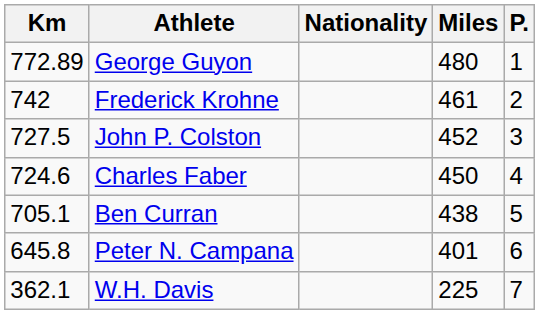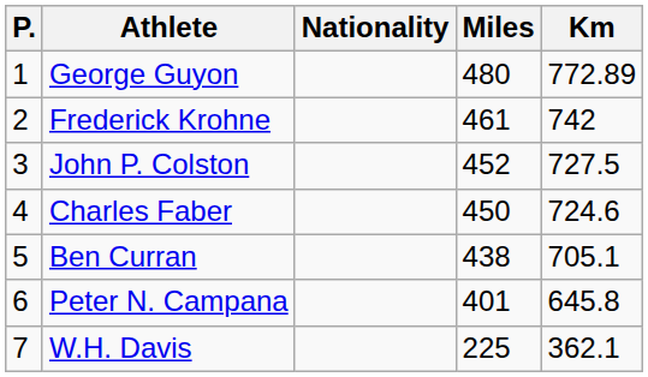 <table class="wikitable">
 <tr>
-<th>Km</th>
+<th>P.</th>
 <th>Athlete</th>
 <th>Nationality</th>
 <th>Miles</th>
-<th>P.</th>
+<th>Km</th>
 </tr>
 <tr>
-<td>772.89</td>
+<td>1</td>
 <td><a href='#'>George Guyon</a></td>
 <td></td>
 <td>480</td>
-<td>1</td>
+<td>772.89</td>
 </tr>
 <tr>
-<td>742</td>
+<td>2</td>
 <td><a href='#'>Frederick Krohne</a></td>
 <td></td>
 <td>461</td>
-<td>2</td>
+<td>742</td>
 </tr>
 <tr>
-<td>727.5</td>
+<td>3</td>
 <td><a href='#'>John P. Colston</a></td>
 <td></td>
 <td>452</td>
-<td>3</td>
+<td>727.5</td>
 </tr>
 <tr>
-<td>724.6</td>
+<td>4</td>
 <td><a href='#'>Charles Faber</a></td>
 <td></td>
 <td>450</td>
-<td>4</td>
+<td>724.6</td>
 </tr>
 <tr>
-<td>705.1</td>
+<td>5</td>
 <td><a href='#'>Ben Curran</a></td>
 <td></td>
 <td>438</td>
-<td>5</td>
+<td>705.1</td>
 </tr>
 <tr>
-<td>645.8</td>
+<td>6</td>
 <td><a href='#'>Peter N. Campana</a></td>
 <td></td>
 <td>401</td>
-<td>6</td>
+<td>645.8</td>
 </tr>
 <tr>
-<td>362.1</td>
+<td>7</td>
 <td><a href='#'>W.H. Davis</a></td>
 <td></td>
 <td>225</td>
-<td>7</td>
+<td>362.1</td>
 </tr>
 </table>
